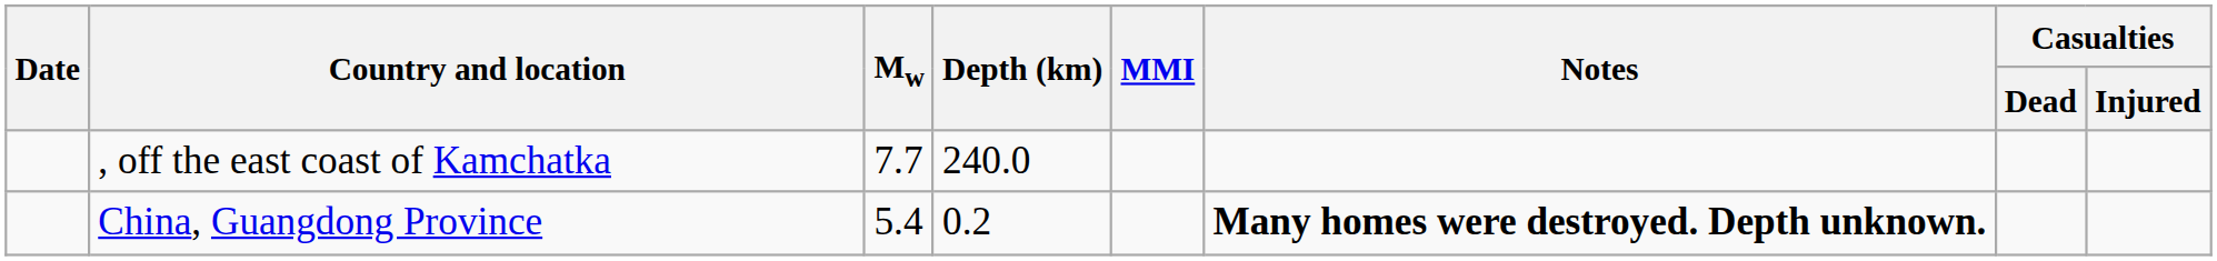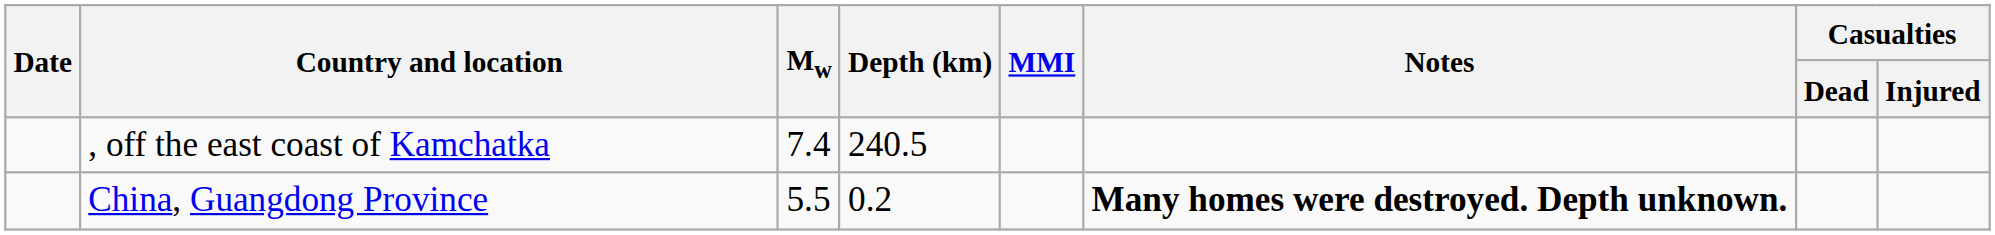 <table class="wikitable sortable sort-under" style="border:1px black; margin-left:1em;">
 <tr>
 <th rowspan="2"><small>Date</small></th>
 <th rowspan="2" style="width: 310px"><small>Country and location</small></th>
 <th rowspan="2"><small>M<sub>w</sub></small></th>
 <th rowspan="2"><small>Depth (km)</small></th>
 <th rowspan="2"><small><a href='#'>MMI</a></small></th>
 <th rowspan="2" class="unsortable"><small>Notes</small></th>
 <th colspan="2"><small>Casualties</small></th>
 </tr>
 <tr>
 <th><small>Dead</small></th>
 <th><small>Injured</small></th>
 </tr>
 <tr>
 <td></td>
 <td>, off the east coast of <a href='#'>Kamchatka</a></td>
-<td>7.7</td>
-<td>240.0</td>
+<td>7.4</td>
+<td>240.5</td>
 <td></td>
 <td></td>
 <td></td>
 <td></td>
 </tr>
 <tr>
 <td></td>
 <td> <a href='#'>China</a>, <a href='#'>Guangdong Province</a></td>
-<td>5.4</td>
+<td>5.5</td>
 <td>0.2</td>
 <td></td>
 <td><strong>Many homes were destroyed. Depth unknown.</strong></td>
 <td></td>
 <td></td>
 </tr>
 </table>
